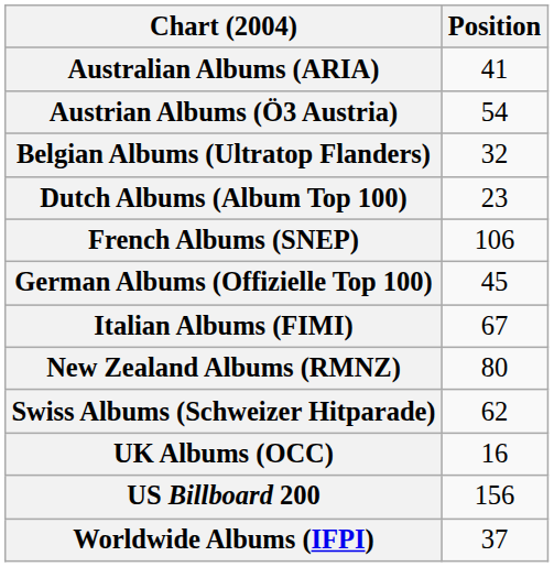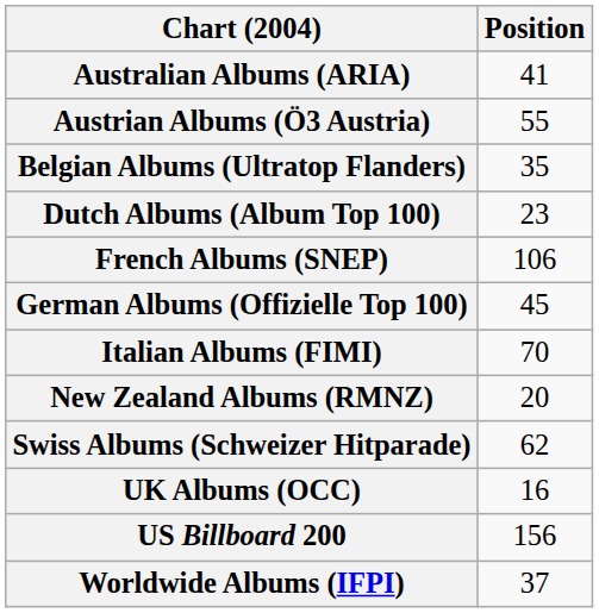 <table class="wikitable sortable plainrowheaders" style="text-align:center">
 <tr>
 <th scope="col">Chart (2004)</th>
 <th scope="col">Position</th>
 </tr>
 <tr>
 <th scope="row">Australian Albums (ARIA)</th>
 <td>41</td>
 </tr>
 <tr>
 <th scope="row">Austrian Albums (Ö3 Austria)</th>
-<td>54</td>
+<td>55</td>
 </tr>
 <tr>
 <th scope="row">Belgian Albums (Ultratop Flanders)</th>
-<td>32</td>
+<td>35</td>
 </tr>
 <tr>
 <th scope="row">Dutch Albums (Album Top 100)</th>
 <td>23</td>
 </tr>
 <tr>
 <th scope="row">French Albums (SNEP)</th>
 <td>106</td>
 </tr>
 <tr>
 <th scope="row">German Albums (Offizielle Top 100)</th>
 <td>45</td>
 </tr>
 <tr>
 <th scope="row">Italian Albums (FIMI)</th>
-<td>67</td>
+<td>70</td>
 </tr>
 <tr>
 <th scope="row">New Zealand Albums (RMNZ)</th>
-<td>80</td>
+<td>20</td>
 </tr>
 <tr>
 <th scope="row">Swiss Albums (Schweizer Hitparade)</th>
 <td>62</td>
 </tr>
 <tr>
 <th scope="row">UK Albums (OCC)</th>
 <td>16</td>
 </tr>
 <tr>
 <th scope="row">US <em>Billboard</em> 200</th>
 <td>156</td>
 </tr>
 <tr>
 <th scope="row">Worldwide Albums (<a href='#'>IFPI</a>)</th>
 <td>37</td>
 </tr>
 </table>
